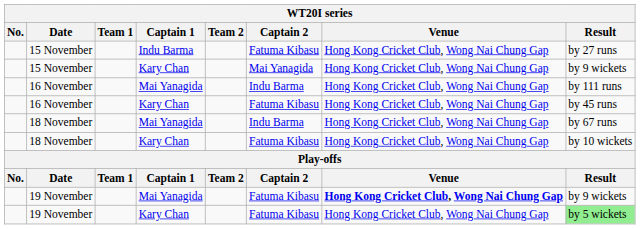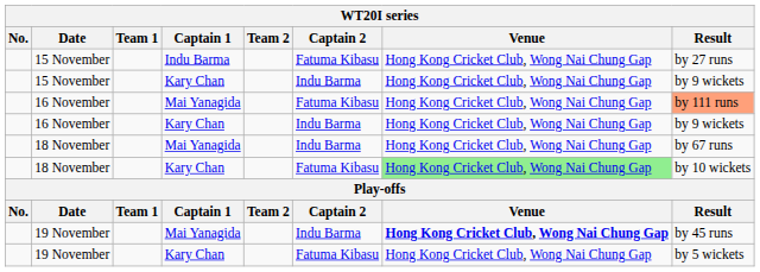 <table class="wikitable">
 <tr>
 <th colspan="9">WT20I series</th>
 </tr>
 <tr>
 <th>No.</th>
 <th>Date</th>
 <th>Team 1</th>
 <th>Captain 1</th>
 <th>Team 2</th>
 <th>Captain 2</th>
 <th>Venue</th>
 <th>Result</th>
 </tr>
 <tr>
 <td></td>
 <td>15 November</td>
 <td></td>
 <td><a href='#'>Indu Barma</a></td>
 <td></td>
 <td><a href='#'>Fatuma Kibasu</a></td>
 <td><a href='#'>Hong Kong Cricket Club</a>, <a href='#'>Wong Nai Chung Gap</a></td>
 <td> by 27 runs</td>
 </tr>
 <tr>
 <td></td>
 <td>15 November</td>
 <td></td>
 <td><a href='#'>Kary Chan</a></td>
 <td></td>
-<td><a href='#'>Mai Yanagida</a></td>
+<td><a href='#'>Indu Barma</a></td>
 <td><a href='#'>Hong Kong Cricket Club</a>, <a href='#'>Wong Nai Chung Gap</a></td>
 <td> by 9 wickets</td>
 </tr>
 <tr>
 <td></td>
 <td>16 November</td>
 <td></td>
 <td><a href='#'>Mai Yanagida</a></td>
 <td></td>
-<td><a href='#'>Indu Barma</a></td>
+<td><a href='#'>Fatuma Kibasu</a></td>
 <td><a href='#'>Hong Kong Cricket Club</a>, <a href='#'>Wong Nai Chung Gap</a></td>
-<td> by 111 runs</td>
+<td style="background: lightsalmon;"> by 111 runs</td>
 </tr>
 <tr>
 <td></td>
 <td>16 November</td>
 <td></td>
 <td><a href='#'>Kary Chan</a></td>
 <td></td>
-<td><a href='#'>Fatuma Kibasu</a></td>
+<td><a href='#'>Indu Barma</a></td>
 <td><a href='#'>Hong Kong Cricket Club</a>, <a href='#'>Wong Nai Chung Gap</a></td>
-<td> by 45 runs</td>
+<td> by 9 wickets</td>
 </tr>
 <tr>
 <td></td>
 <td>18 November</td>
 <td></td>
 <td><a href='#'>Mai Yanagida</a></td>
 <td></td>
 <td><a href='#'>Indu Barma</a></td>
 <td><a href='#'>Hong Kong Cricket Club</a>, <a href='#'>Wong Nai Chung Gap</a></td>
 <td> by 67 runs</td>
 </tr>
 <tr>
 <td></td>
 <td>18 November</td>
 <td></td>
 <td><a href='#'>Kary Chan</a></td>
 <td></td>
 <td><a href='#'>Fatuma Kibasu</a></td>
-<td><a href='#'>Hong Kong Cricket Club</a>, <a href='#'>Wong Nai Chung Gap</a></td>
+<td style="background: lightgreen;"><a href='#'>Hong Kong Cricket Club</a>, <a href='#'>Wong Nai Chung Gap</a></td>
 <td> by 10 wickets</td>
 </tr>
 <tr>
 <th colspan="8">Play-offs</th>
 </tr>
 <tr>
 <th>No.</th>
 <th>Date</th>
 <th>Team 1</th>
 <th>Captain 1</th>
 <th>Team 2</th>
 <th>Captain 2</th>
 <th>Venue</th>
 <th>Result</th>
 </tr>
 <tr>
 <td></td>
 <td>19 November</td>
 <td></td>
 <td><a href='#'>Mai Yanagida</a></td>
 <td></td>
-<td><a href='#'>Fatuma Kibasu</a></td>
+<td><a href='#'>Indu Barma</a></td>
 <td><strong><a href='#'>Hong Kong Cricket Club</a>, <a href='#'>Wong Nai Chung Gap</a></strong></td>
-<td> by 9 wickets</td>
+<td> by 45 runs</td>
 </tr>
 <tr>
 <td></td>
 <td>19 November</td>
 <td></td>
 <td><a href='#'>Kary Chan</a></td>
 <td></td>
 <td><a href='#'>Fatuma Kibasu</a></td>
 <td><a href='#'>Hong Kong Cricket Club</a>, <a href='#'>Wong Nai Chung Gap</a></td>
-<td style="background: lightgreen;"> by 5 wickets</td>
+<td> by 5 wickets</td>
 </tr>
 </table>
